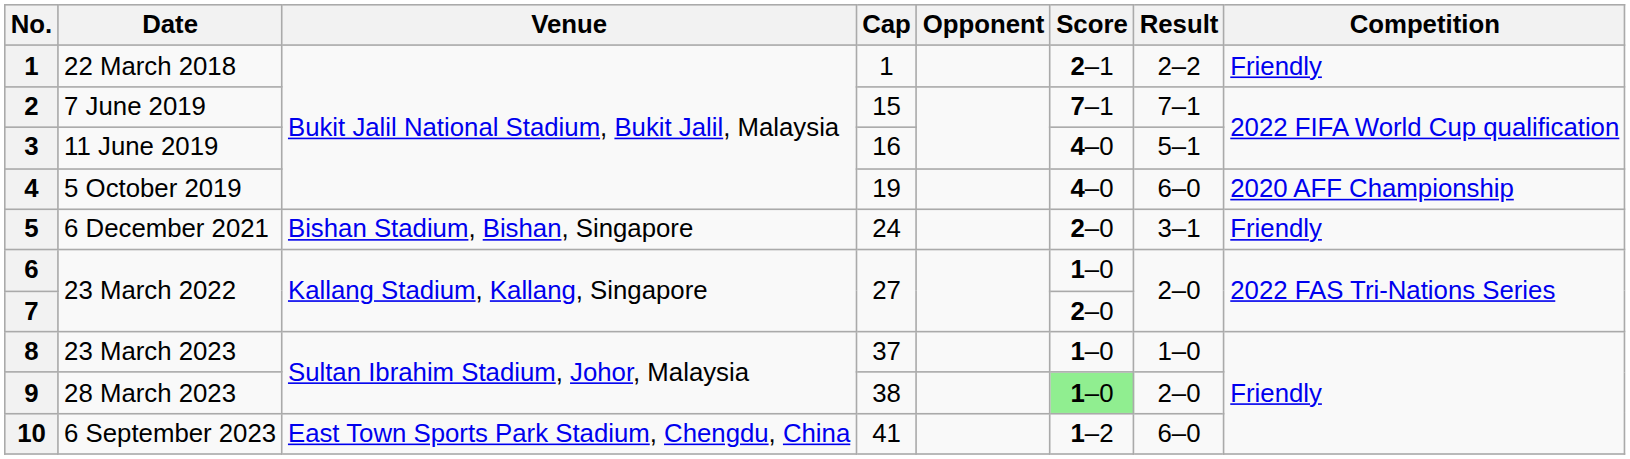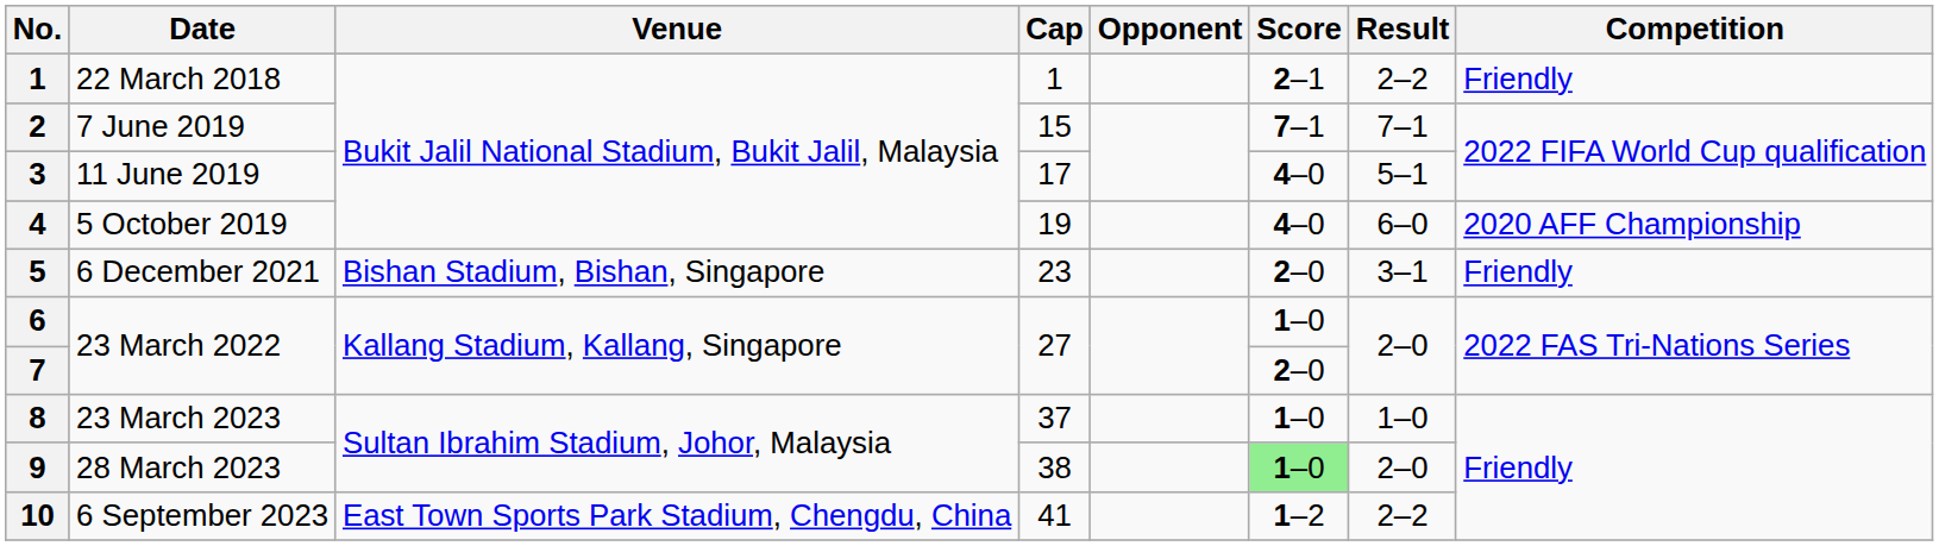 <table class="wikitable sortable plainrowheaders">
 <tr>
 <th scope=col>No.</th>
 <th scope=col data-sort-type=date>Date</th>
 <th scope=col>Venue</th>
 <th scope=col>Cap</th>
 <th scope=col>Opponent</th>
 <th scope=col>Score</th>
 <th scope=col>Result</th>
 <th scope=col>Competition</th>
 </tr>
 <tr>
 <th scope=row>1</th>
 <td>22 March 2018</td>
 <td rowspan=4><a href='#'>Bukit Jalil National Stadium</a>, <a href='#'>Bukit Jalil</a>, Malaysia</td>
 <td align=center>1</td>
 <td></td>
 <td align=center><strong>2</strong>–1</td>
 <td align=center>2–2</td>
 <td><a href='#'>Friendly</a></td>
 </tr>
 <tr>
 <th scope=row>2</th>
 <td>7 June 2019</td>
 <td align=center>15</td>
 <td rowspan=2></td>
 <td align=center><strong>7</strong>–1</td>
 <td align=center>7–1</td>
 <td rowspan=2><a href='#'>2022 FIFA World Cup qualification</a></td>
 </tr>
 <tr>
 <th scope=row>3</th>
 <td>11 June 2019</td>
-<td align=center>16</td>
+<td align=center>17</td>
 <td align=center><strong>4</strong>–0</td>
 <td align=center>5–1</td>
 </tr>
 <tr>
 <th scope=row>4</th>
 <td>5 October 2019</td>
 <td align=center>19</td>
 <td></td>
 <td align=center><strong>4</strong>–0</td>
 <td align=center>6–0</td>
 <td><a href='#'>2020 AFF Championship</a></td>
 </tr>
 <tr>
 <th scope=row>5</th>
 <td>6 December 2021</td>
 <td><a href='#'>Bishan Stadium</a>, <a href='#'>Bishan</a>, Singapore</td>
-<td align=center>24</td>
+<td align=center>23</td>
 <td></td>
 <td align=center><strong>2</strong>–0</td>
 <td align=center>3–1</td>
 <td><a href='#'>Friendly</a></td>
 </tr>
 <tr>
 <th scope=row>6</th>
 <td rowspan=2>23 March 2022</td>
 <td rowspan=2><a href='#'>Kallang Stadium</a>, <a href='#'>Kallang</a>, Singapore</td>
 <td rowspan=2 align=center>27</td>
 <td rowspan=2></td>
 <td align=center><strong>1</strong>–0</td>
 <td rowspan=2 align=center>2–0</td>
 <td rowspan=2><a href='#'>2022 FAS Tri-Nations Series</a></td>
 </tr>
 <tr>
 <th scope=row>7</th>
 <td align=center><strong>2</strong>–0</td>
 </tr>
 <tr>
 <th scope=row>8</th>
 <td>23 March 2023</td>
 <td rowspan=2><a href='#'>Sultan Ibrahim Stadium</a>, <a href='#'>Johor</a>, Malaysia</td>
 <td align=center>37</td>
 <td></td>
 <td align=center><strong>1</strong>–0</td>
 <td align=center>1–0</td>
 <td rowspan=3><a href='#'>Friendly</a></td>
 </tr>
 <tr>
 <th scope=row>9</th>
 <td>28 March 2023</td>
 <td align=center>38</td>
 <td></td>
 <td align=center style="background: lightgreen;"><strong>1</strong>–0</td>
 <td align=center>2–0</td>
 </tr>
 <tr>
 <th scope=row>10</th>
 <td>6 September 2023</td>
 <td><a href='#'>East Town Sports Park Stadium</a>, <a href='#'>Chengdu</a>, <a href='#'>China</a></td>
 <td align=center>41</td>
 <td></td>
 <td align=center><strong>1</strong>–2</td>
-<td align=center>6–0</td>
+<td align=center>2–2</td>
 </tr>
 </table>
